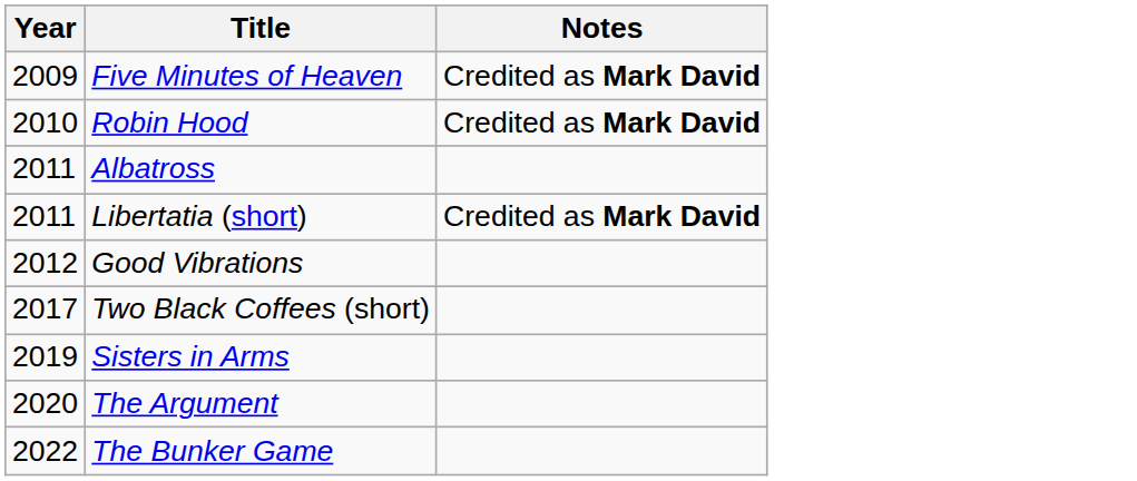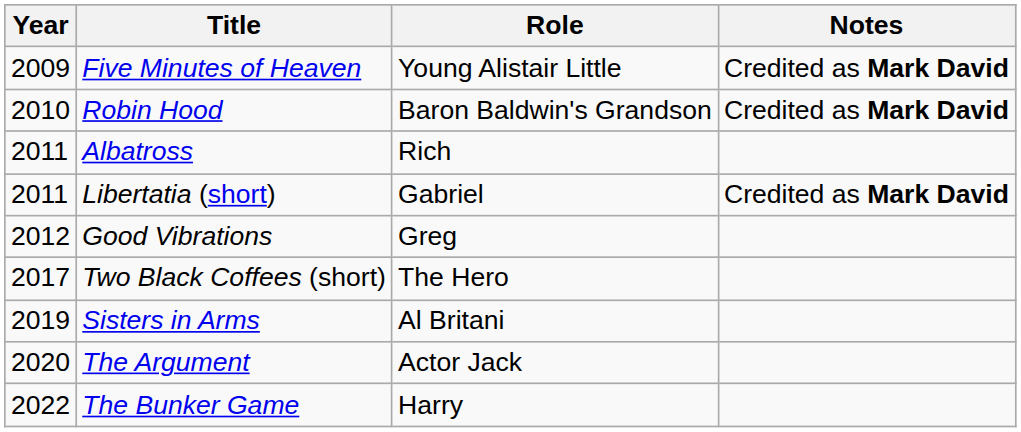 <table class="wikitable sortable">
 <tr>
 <th>Year</th>
 <th>Title</th>
+<th>Role</th>
 <th class="unsortable">Notes</th>
 </tr>
 <tr>
 <td>2009</td>
 <td><em><a href='#'>Five Minutes of Heaven</a></em></td>
+<td>Young Alistair Little</td>
 <td>Credited as <strong>Mark David</strong></td>
 </tr>
 <tr>
 <td>2010</td>
 <td><em><a href='#'>Robin Hood</a></em></td>
+<td>Baron Baldwin's Grandson</td>
 <td>Credited as <strong>Mark David</strong></td>
 </tr>
 <tr>
 <td>2011</td>
 <td><em><a href='#'>Albatross</a></em></td>
+<td>Rich</td>
 <td></td>
 </tr>
 <tr>
 <td>2011</td>
 <td><em>Libertatia</em> (<a href='#'>short</a>)</td>
+<td>Gabriel</td>
 <td>Credited as <strong>Mark David</strong></td>
 </tr>
 <tr>
 <td>2012</td>
 <td><em>Good Vibrations</em></td>
+<td>Greg</td>
 <td></td>
 </tr>
 <tr>
 <td>2017</td>
 <td><em>Two Black Coffees</em>  (short)</td>
+<td>The Hero</td>
 <td></td>
 </tr>
 <tr>
 <td>2019</td>
 <td><em><a href='#'>Sisters in Arms</a></em></td>
+<td>Al Britani</td>
 <td></td>
 </tr>
 <tr>
 <td>2020</td>
 <td><em><a href='#'>The Argument</a></em></td>
+<td>Actor Jack</td>
 <td></td>
 </tr>
 <tr>
 <td>2022</td>
 <td><em><a href='#'>The Bunker Game</a></em></td>
+<td>Harry</td>
 <td></td>
 </tr>
 </table>
